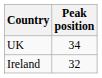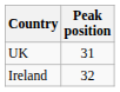 <table class="wikitable">
 <tr>
 <th>Country</th>
 <th>Peak<br>position</th>
 </tr>
 <tr>
 <td>UK</td>
-<td style="text-align:center;">34</td>
+<td style="text-align:center;">31</td>
 </tr>
 <tr>
 <td>Ireland </td>
 <td style="text-align:center;">32</td>
 </tr>
 </table>
